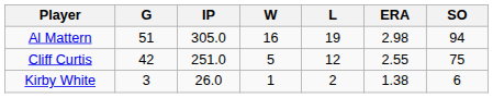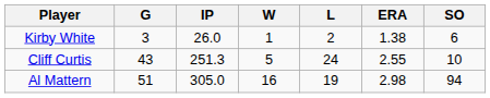 <table class="wikitable sortable">
 <tr>
 <th bgcolor="#DDDDFF" width="16%">Player</th>
 <th bgcolor="#DDDDFF" width="9%">G</th>
 <th bgcolor="#DDDDFF" width="9%">IP</th>
 <th bgcolor="#DDDDFF" width="9%">W</th>
 <th bgcolor="#DDDDFF" width="9%">L</th>
 <th bgcolor="#DDDDFF" width="9%">ERA</th>
 <th bgcolor="#DDDDFF" width="9%">SO</th>
 </tr>
+<tr align=center>
+<td><a href='#'>Kirby White</a></td>
+<td>3</td>
+<td>26.0</td>
+<td>1</td>
+<td>2</td>
+<td>1.38</td>
+<td>6</td>
+</tr>
+<tr align=center>
+<td><a href='#'>Cliff Curtis</a></td>
+<td>43</td>
+<td>251.3</td>
+<td>5</td>
+<td>24</td>
+<td>2.55</td>
+<td>10</td>
+</tr>
 <tr align="center">
 <td><a href='#'>Al Mattern</a></td>
 <td>51</td>
 <td>305.0</td>
 <td>16</td>
 <td>19</td>
 <td>2.98</td>
 <td>94</td>
 </tr>
-<tr align=center>
-<td><a href='#'>Cliff Curtis</a></td>
-<td>42</td>
-<td>251.0</td>
-<td>5</td>
-<td>12</td>
-<td>2.55</td>
-<td>75</td>
-</tr>
-<tr align=center>
-<td><a href='#'>Kirby White</a></td>
-<td>3</td>
-<td>26.0</td>
-<td>1</td>
-<td>2</td>
-<td>1.38</td>
-<td>6</td>
-</tr>
 </table>
